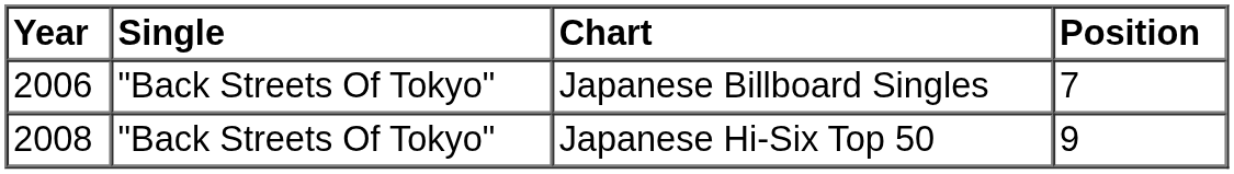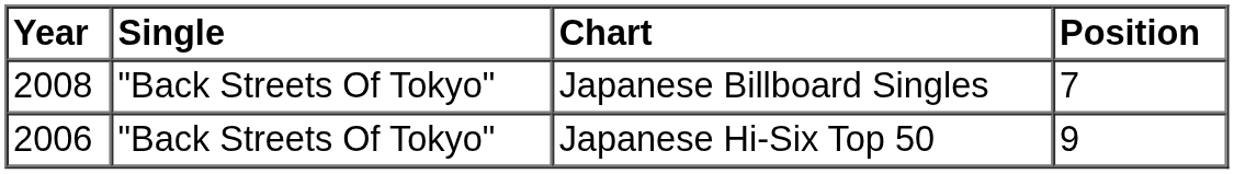 <table border=1 cellspacing=0 cellpadding=2 width="550">
 <tr>
 <th align="left" valign="top">Year</th>
 <th align="left" valign="top">Single</th>
 <th align="left" valign="top">Chart</th>
 <th align="left" valign="top">Position</th>
 </tr>
 <tr>
-<td align="left" valign="top">2006</td>
+<td align="left" valign="top">2008</td>
 <td align="left" valign="top">"Back Streets Of Tokyo"</td>
 <td align="left" valign="top">Japanese Billboard Singles</td>
 <td align="left" valign="top">7</td>
 </tr>
 <tr>
-<td align="left" valign="top">2008</td>
+<td align="left" valign="top">2006</td>
 <td align="left" valign="top">"Back Streets Of Tokyo"</td>
 <td align="left" valign="top">Japanese Hi-Six Top 50</td>
 <td align="left" valign="top">9</td>
 </tr>
 <tr>
 </tr>
 </table>
